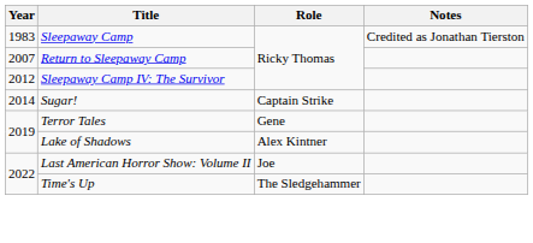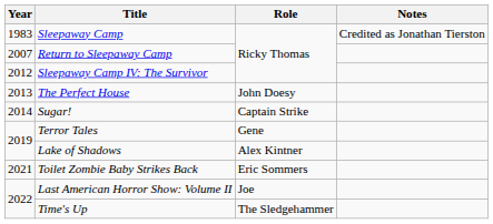 <table class="wikitable sortable">
 <tr>
 <th>Year</th>
 <th>Title</th>
 <th>Role</th>
 <th>Notes</th>
 </tr>
 <tr>
 <td>1983</td>
 <td><em><a href='#'>Sleepaway Camp</a></em></td>
 <td rowspan="3">Ricky Thomas</td>
 <td>Credited as Jonathan Tierston</td>
 </tr>
 <tr>
 <td>2007</td>
 <td><em><a href='#'>Return to Sleepaway Camp</a></em></td>
 <td></td>
 </tr>
 <tr>
 <td>2012</td>
 <td><em><a href='#'>Sleepaway Camp IV: The Survivor</a></em></td>
 <td></td>
 </tr>
 <tr>
+<td>2013</td>
+<td><em><a href='#'>The Perfect House</a></em></td>
+<td>John Doesy</td>
+<td></td>
+</tr>
+<tr>
 <td>2014</td>
 <td><em>Sugar!</em></td>
 <td>Captain Strike</td>
 <td></td>
 </tr>
 <tr>
 <td rowspan="2">2019</td>
 <td><em>Terror Tales</em></td>
 <td>Gene</td>
 <td></td>
 </tr>
 <tr>
 <td><em>Lake of Shadows</em></td>
 <td>Alex Kintner</td>
 <td></td>
 </tr>
 <tr>
+<td>2021</td>
+<td><em>Toilet Zombie Baby Strikes Back</em></td>
+<td>Eric Sommers</td>
+<td></td>
+</tr>
+<tr>
 <td rowspan="2">2022</td>
 <td><em>Last American Horror Show: Volume II</em></td>
 <td>Joe</td>
 <td></td>
 </tr>
 <tr>
 <td><em>Time's Up</em></td>
 <td>The Sledgehammer</td>
 <td></td>
 </tr>
 </table>
